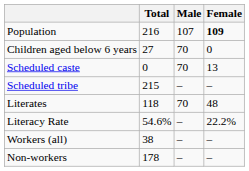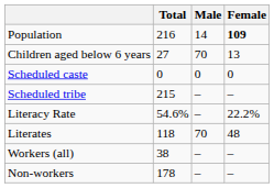 <table class="wikitable sortable">
 <tr>
 <th></th>
 <th>Total</th>
 <th>Male</th>
 <th>Female</th>
 </tr>
 <tr>
 <td>Population</td>
 <td>216</td>
-<td>107</td>
+<td>14</td>
 <td><strong>109</strong></td>
 </tr>
 <tr>
 <td>Children aged below 6 years</td>
 <td>27</td>
 <td>70</td>
-<td>0</td>
+<td>13</td>
 </tr>
 <tr>
 <td><a href='#'>Scheduled caste</a></td>
 <td>0</td>
-<td>70</td>
-<td>13</td>
+<td>0</td>
+<td>0</td>
 </tr>
 <tr>
 <td><a href='#'>Scheduled tribe</a></td>
 <td>215</td>
 <td>–</td>
 <td>–</td>
 </tr>
 <tr>
+<td>Literacy Rate</td>
+<td>54.6%</td>
+<td>–</td>
+<td>22.2%</td>
+</tr>
+<tr>
 <td>Literates</td>
 <td>118</td>
 <td>70</td>
 <td>48</td>
-</tr>
-<tr>
-<td>Literacy Rate</td>
-<td>54.6%</td>
-<td>–</td>
-<td>22.2%</td>
 </tr>
 <tr>
 <td>Workers (all)</td>
 <td>38</td>
 <td>–</td>
 <td>–</td>
 </tr>
 <tr>
 <td>Non-workers</td>
 <td>178</td>
 <td>–</td>
 <td>–</td>
 </tr>
 </table>
